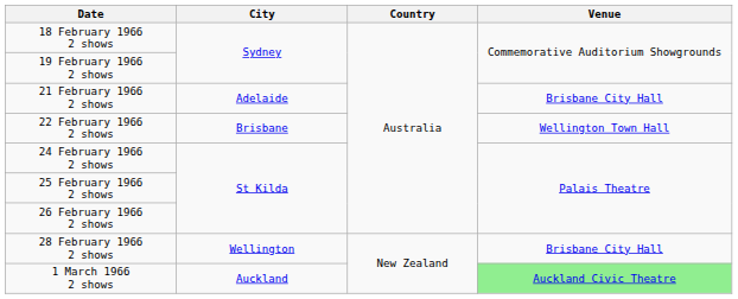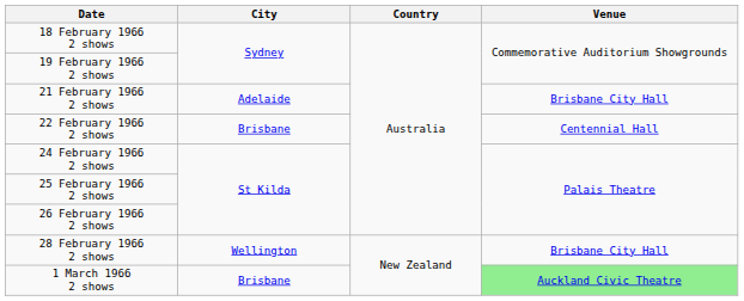 <table class="wikitable" style="text-align:center;">
 <tr>
 <th style="width:200px;">Date</th>
 <th style="width:200px;">City</th>
 <th style="width:150px;">Country</th>
 <th style="width:300px;">Venue</th>
 </tr>
 <tr>
 <td>18 February 1966<br>2 shows</td>
 <td rowspan="2"><a href='#'>Sydney</a></td>
 <td rowspan="7">Australia</td>
 <td rowspan="2">Commemorative Auditorium Showgrounds</td>
 </tr>
 <tr>
 <td>19 February 1966<br>2 shows</td>
 </tr>
 <tr>
 <td>21 February 1966<br>2 shows</td>
 <td><a href='#'>Adelaide</a></td>
 <td><a href='#'>Brisbane City Hall</a></td>
 </tr>
 <tr>
 <td>22 February 1966<br>2 shows</td>
 <td><a href='#'>Brisbane</a></td>
-<td><a href='#'>Wellington Town Hall</a></td>
+<td><a href='#'>Centennial Hall</a></td>
 </tr>
 <tr>
 <td>24 February 1966<br>2 shows</td>
 <td rowspan="3"><a href='#'>St Kilda</a></td>
 <td rowspan="3"><a href='#'>Palais Theatre</a></td>
 </tr>
 <tr>
 <td>25 February 1966<br>2 shows</td>
 </tr>
 <tr>
 <td>26 February 1966<br>2 shows</td>
 </tr>
 <tr>
 <td>28 February 1966<br>2 shows</td>
 <td><a href='#'>Wellington</a></td>
 <td rowspan="2">New Zealand</td>
 <td><a href='#'>Brisbane City Hall</a></td>
 </tr>
 <tr>
 <td>1 March 1966<br>2 shows</td>
-<td><a href='#'>Auckland</a></td>
+<td><a href='#'>Brisbane</a></td>
 <td style="background: lightgreen;"><a href='#'>Auckland Civic Theatre</a></td>
 </tr>
 </table>
